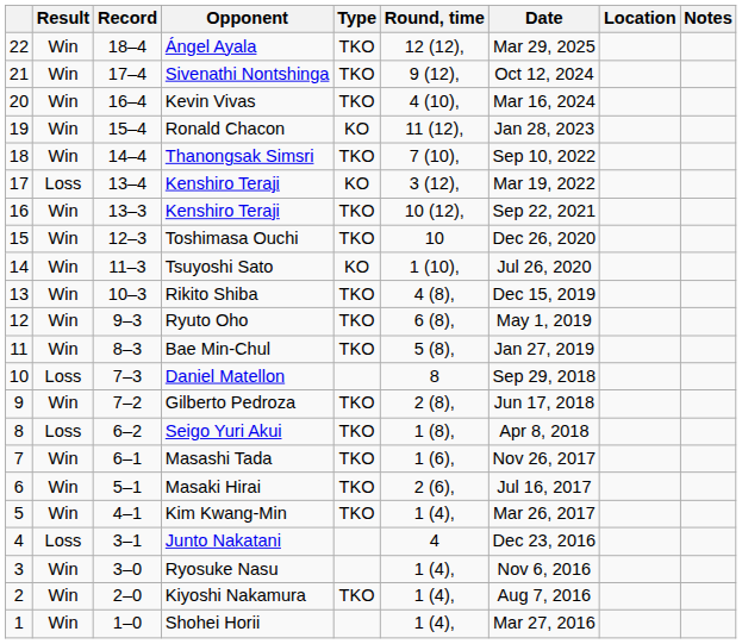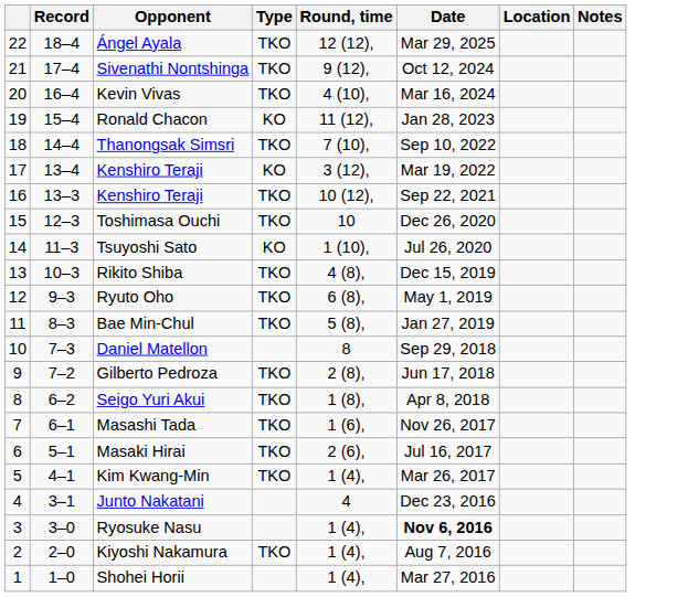 <table class=wikitable style=text-align:center>
 <tr>
 <th></th>
-<th>Result</th>
 <th>Record</th>
 <th>Opponent</th>
 <th>Type</th>
 <th>Round, time</th>
 <th>Date</th>
 <th>Location</th>
 <th>Notes</th>
 </tr>
 <tr>
 <td>22</td>
-<td>Win</td>
 <td>18–4</td>
 <td align=left><a href='#'>Ángel Ayala</a></td>
 <td>TKO</td>
 <td>12 (12), </td>
 <td>Mar 29, 2025</td>
 <td align=left></td>
 <td align=left></td>
 </tr>
 <tr>
 <td>21</td>
-<td>Win</td>
 <td>17–4</td>
 <td align=left><a href='#'>Sivenathi Nontshinga</a></td>
 <td>TKO</td>
 <td>9 (12), </td>
 <td>Oct 12, 2024</td>
 <td align=left></td>
 <td align=left></td>
 </tr>
 <tr>
 <td>20</td>
-<td>Win</td>
 <td>16–4</td>
 <td align=left>Kevin Vivas</td>
 <td>TKO</td>
 <td>4 (10), </td>
 <td>Mar 16, 2024</td>
 <td align=left></td>
 <td align=left></td>
 </tr>
 <tr>
 <td>19</td>
-<td>Win</td>
 <td>15–4</td>
 <td align=left>Ronald Chacon</td>
 <td>KO</td>
 <td>11 (12), </td>
 <td>Jan 28, 2023</td>
 <td align=left></td>
 <td align=left></td>
 </tr>
 <tr>
 <td>18</td>
-<td>Win</td>
 <td>14–4</td>
 <td align=left><a href='#'>Thanongsak Simsri</a></td>
 <td>TKO</td>
 <td>7 (10), </td>
 <td>Sep 10, 2022</td>
 <td align=left></td>
 <td align=left></td>
 </tr>
 <tr>
 <td>17</td>
-<td>Loss</td>
 <td>13–4</td>
 <td align=left><a href='#'>Kenshiro Teraji</a></td>
 <td>KO</td>
 <td>3 (12), </td>
 <td>Mar 19, 2022</td>
 <td align=left></td>
 <td align=left></td>
 </tr>
 <tr>
 <td>16</td>
-<td>Win</td>
 <td>13–3</td>
 <td align=left><a href='#'>Kenshiro Teraji</a></td>
 <td>TKO</td>
 <td>10 (12), </td>
 <td>Sep 22, 2021</td>
 <td align=left></td>
 <td align=left></td>
 </tr>
 <tr>
 <td>15</td>
-<td>Win</td>
 <td>12–3</td>
 <td align=left>Toshimasa Ouchi</td>
 <td>TKO</td>
 <td>10</td>
 <td>Dec 26, 2020</td>
 <td align=left></td>
 <td align=left></td>
 </tr>
 <tr>
 <td>14</td>
-<td>Win</td>
 <td>11–3</td>
 <td align=left>Tsuyoshi Sato</td>
 <td>KO</td>
 <td>1 (10), </td>
 <td>Jul 26, 2020</td>
 <td align=left></td>
 <td align=left></td>
 </tr>
 <tr>
 <td>13</td>
-<td>Win</td>
 <td>10–3</td>
 <td align=left>Rikito Shiba</td>
 <td>TKO</td>
 <td>4 (8), </td>
 <td>Dec 15, 2019</td>
 <td align=left></td>
 <td align=left></td>
 </tr>
 <tr>
 <td>12</td>
-<td>Win</td>
 <td>9–3</td>
 <td align=left>Ryuto Oho</td>
 <td>TKO</td>
 <td>6 (8), </td>
 <td>May 1, 2019</td>
 <td align=left></td>
 <td align=left></td>
 </tr>
 <tr>
 <td>11</td>
-<td>Win</td>
 <td>8–3</td>
 <td align=left>Bae Min-Chul</td>
 <td>TKO</td>
 <td>5 (8), </td>
 <td>Jan 27, 2019</td>
 <td align=left></td>
 <td align=left></td>
 </tr>
 <tr>
 <td>10</td>
-<td>Loss</td>
 <td>7–3</td>
 <td align=left><a href='#'>Daniel Matellon</a></td>
 <td></td>
 <td>8</td>
 <td>Sep 29, 2018</td>
 <td align=left></td>
 <td align=left></td>
 </tr>
 <tr>
 <td>9</td>
-<td>Win</td>
 <td>7–2</td>
 <td align=left>Gilberto Pedroza</td>
 <td>TKO</td>
 <td>2 (8), </td>
 <td>Jun 17, 2018</td>
 <td align=left></td>
 <td align=left></td>
 </tr>
 <tr>
 <td>8</td>
-<td>Loss</td>
 <td>6–2</td>
 <td align=left><a href='#'>Seigo Yuri Akui</a></td>
 <td>TKO</td>
 <td>1 (8), </td>
 <td>Apr 8, 2018</td>
 <td align=left></td>
 <td align=left></td>
 </tr>
 <tr>
 <td>7</td>
-<td>Win</td>
 <td>6–1</td>
 <td align=left>Masashi Tada</td>
 <td>TKO</td>
 <td>1 (6), </td>
 <td>Nov 26, 2017</td>
 <td align=left></td>
 <td align=left></td>
 </tr>
 <tr>
 <td>6</td>
-<td>Win</td>
 <td>5–1</td>
 <td align=left>Masaki Hirai</td>
 <td>TKO</td>
 <td>2 (6), </td>
 <td>Jul 16, 2017</td>
 <td align=left></td>
 <td align=left></td>
 </tr>
 <tr>
 <td>5</td>
-<td>Win</td>
 <td>4–1</td>
 <td align=left>Kim Kwang-Min</td>
 <td>TKO</td>
 <td>1 (4), </td>
 <td>Mar 26, 2017</td>
 <td align=left></td>
 <td align=left></td>
 </tr>
 <tr>
 <td>4</td>
-<td>Loss</td>
 <td>3–1</td>
 <td align=left><a href='#'>Junto Nakatani</a></td>
 <td></td>
 <td>4</td>
 <td>Dec 23, 2016</td>
 <td align=left></td>
 <td align=left></td>
 </tr>
 <tr>
 <td>3</td>
-<td>Win</td>
 <td>3–0</td>
 <td align=left>Ryosuke Nasu</td>
 <td></td>
 <td>1 (4), </td>
-<td>Nov 6, 2016</td>
+<td><strong>Nov 6, 2016</strong></td>
 <td align=left></td>
 <td align=left></td>
 </tr>
 <tr>
 <td>2</td>
-<td>Win</td>
 <td>2–0</td>
 <td align=left>Kiyoshi Nakamura</td>
 <td>TKO</td>
 <td>1 (4), </td>
 <td>Aug 7, 2016</td>
 <td align=left></td>
 <td align=left></td>
 </tr>
 <tr>
 <td>1</td>
-<td>Win</td>
 <td>1–0</td>
 <td align=left>Shohei Horii</td>
 <td></td>
 <td>1 (4), </td>
 <td>Mar 27, 2016</td>
 <td align=left></td>
 <td align=left></td>
 </tr>
 </table>
